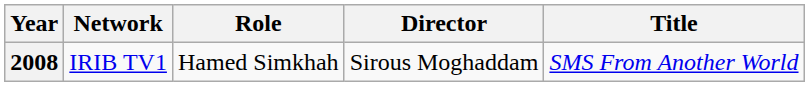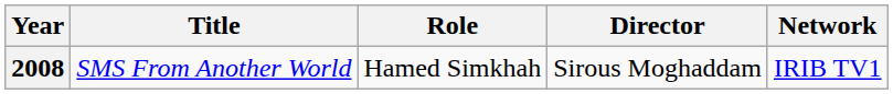 <table class="wikitable plainrowheaders sortable"  style=font-size:100%>
 <tr>
 <th scope="col">Year</th>
-<th scope="col" class="unsortable">Network</th>
+<th scope="col">Title</th>
 <th scope="col">Role</th>
 <th scope="col">Director</th>
-<th scope="col">Title</th>
+<th scope="col" class="unsortable">Network</th>
 </tr>
 <tr>
 <th scope=row>2008</th>
-<td><a href='#'>IRIB TV1</a></td>
+<td><em><a href='#'>SMS From Another World</a></em></td>
 <td>Hamed Simkhah</td>
 <td>Sirous Moghaddam</td>
-<td><em><a href='#'>SMS From Another World</a></em></td>
+<td><a href='#'>IRIB TV1</a></td>
 </tr>
 </table>
